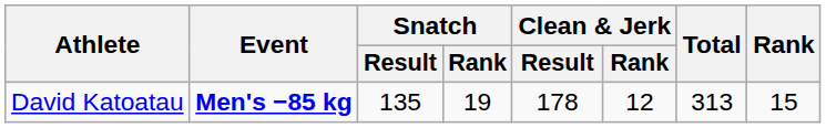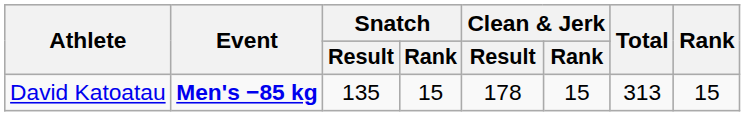 <table class="wikitable" style="font-size:90%">
 <tr>
 <th rowspan="2">Athlete</th>
 <th rowspan="2">Event</th>
 <th colspan="2">Snatch</th>
 <th colspan="2">Clean & Jerk</th>
 <th rowspan="2">Total</th>
 <th rowspan="2">Rank</th>
 </tr>
 <tr style="font-size:95%">
 <th>Result</th>
 <th>Rank</th>
 <th>Result</th>
 <th>Rank</th>
 </tr>
 <tr align=center>
 <td align=left><a href='#'>David Katoatau</a></td>
 <td align=left><strong><a href='#'>Men's −85 kg</a></strong></td>
 <td>135</td>
-<td>19</td>
+<td>15</td>
 <td>178</td>
-<td>12</td>
+<td>15</td>
 <td>313</td>
 <td>15</td>
 </tr>
 </table>
